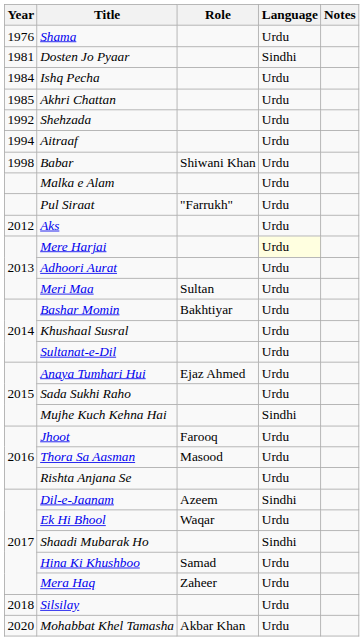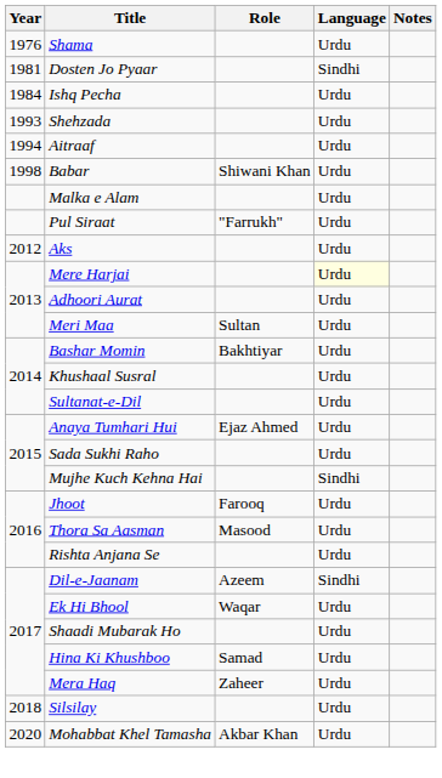 <table class="wikitable sortable">
 <tr>
 <th>Year</th>
 <th>Title</th>
 <th>Role</th>
 <th>Language</th>
 <th>Notes</th>
 </tr>
 <tr>
 <td>1976</td>
 <td><em><a href='#'>Shama</a></em></td>
 <td></td>
 <td>Urdu</td>
 <td></td>
 </tr>
 <tr>
 <td>1981</td>
 <td><em>Dosten Jo Pyaar</em></td>
 <td></td>
 <td>Sindhi</td>
 <td></td>
 </tr>
 <tr>
 <td>1984</td>
 <td><em>Ishq Pecha</em></td>
 <td></td>
 <td>Urdu</td>
 <td></td>
 </tr>
 <tr>
-<td>1985</td>
-<td><em>Akhri Chattan</em></td>
-<td></td>
-<td>Urdu</td>
-<td></td>
-</tr>
-<tr>
-<td>1992</td>
+<td>1993</td>
 <td><em>Shehzada</em></td>
 <td></td>
 <td>Urdu</td>
 <td></td>
 </tr>
 <tr>
 <td>1994</td>
 <td><em>Aitraaf</em></td>
 <td></td>
 <td>Urdu</td>
 <td></td>
 </tr>
 <tr>
 <td>1998</td>
 <td><em>Babar</em></td>
 <td>Shiwani Khan</td>
 <td>Urdu</td>
 <td></td>
 </tr>
 <tr>
 <td></td>
 <td><em>Malka e Alam</em></td>
 <td></td>
 <td>Urdu</td>
 <td></td>
 </tr>
 <tr>
 <td></td>
 <td><em>Pul Siraat</em></td>
 <td>"Farrukh"</td>
 <td>Urdu</td>
 <td></td>
 </tr>
 <tr>
 <td>2012</td>
 <td><em><a href='#'>Aks</a></em></td>
 <td></td>
 <td>Urdu</td>
 <td></td>
 </tr>
 <tr>
 <td rowspan=3>2013</td>
 <td><em><a href='#'>Mere Harjai</a></em></td>
 <td></td>
 <td style="background: lightyellow;">Urdu</td>
 <td></td>
 </tr>
 <tr>
 <td><em><a href='#'>Adhoori Aurat</a></em></td>
 <td></td>
 <td>Urdu</td>
 <td></td>
 </tr>
 <tr>
 <td><em><a href='#'>Meri Maa</a></em></td>
 <td>Sultan</td>
 <td>Urdu</td>
 <td></td>
 </tr>
 <tr>
 <td rowspan=3>2014</td>
 <td><em><a href='#'>Bashar Momin</a></em></td>
 <td>Bakhtiyar</td>
 <td>Urdu</td>
 <td></td>
 </tr>
 <tr>
 <td><em>Khushaal Susral</em></td>
 <td></td>
 <td>Urdu</td>
 <td></td>
 </tr>
 <tr>
 <td><em><a href='#'>Sultanat-e-Dil</a></em></td>
 <td></td>
 <td>Urdu</td>
 <td></td>
 </tr>
 <tr>
 <td rowspan=3>2015</td>
 <td><em><a href='#'>Anaya Tumhari Hui</a></em></td>
 <td>Ejaz Ahmed</td>
 <td>Urdu</td>
 <td></td>
 </tr>
 <tr>
 <td><em>Sada Sukhi Raho</em></td>
 <td></td>
 <td>Urdu</td>
 <td></td>
 </tr>
 <tr>
 <td><em>Mujhe Kuch Kehna Hai</em></td>
 <td></td>
 <td>Sindhi</td>
 <td></td>
 </tr>
 <tr>
 <td rowspan=3>2016</td>
 <td><em><a href='#'>Jhoot</a></em></td>
 <td>Farooq</td>
 <td>Urdu</td>
 <td></td>
 </tr>
 <tr>
 <td><em><a href='#'>Thora Sa Aasman</a></em></td>
 <td>Masood</td>
 <td>Urdu</td>
 <td></td>
 </tr>
 <tr>
 <td><em>Rishta Anjana Se</em></td>
 <td></td>
 <td>Urdu</td>
 <td></td>
 </tr>
 <tr>
 <td rowspan=5>2017</td>
 <td><em><a href='#'>Dil-e-Jaanam</a></em></td>
 <td>Azeem</td>
 <td>Sindhi</td>
 <td></td>
 </tr>
 <tr>
 <td><em><a href='#'>Ek Hi Bhool</a></em></td>
 <td>Waqar</td>
 <td>Urdu</td>
 <td></td>
 </tr>
 <tr>
 <td><em>Shaadi Mubarak Ho</em></td>
 <td></td>
-<td>Sindhi</td>
+<td>Urdu</td>
 <td></td>
 </tr>
 <tr>
 <td><em><a href='#'>Hina Ki Khushboo</a></em></td>
 <td>Samad</td>
 <td>Urdu</td>
 <td></td>
 </tr>
 <tr>
 <td><em><a href='#'>Mera Haq</a></em></td>
 <td>Zaheer</td>
 <td>Urdu</td>
 <td></td>
 </tr>
 <tr>
 <td>2018</td>
 <td><em><a href='#'>Silsilay</a></em></td>
 <td></td>
 <td>Urdu</td>
 <td></td>
 </tr>
 <tr>
 <td>2020</td>
 <td><em>Mohabbat Khel Tamasha</em></td>
 <td>Akbar Khan</td>
 <td>Urdu</td>
 <td></td>
 </tr>
 </table>
